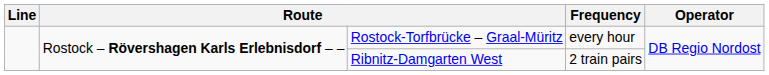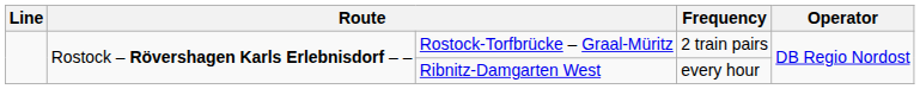 <table class="wikitable">
 <tr>
 <th>Line</th>
 <th colspan="2">Route</th>
 <th>Frequency</th>
 <th>Operator</th>
 </tr>
 <tr>
 <td rowspan="2"></td>
 <td rowspan="2">Rostock  – <strong>Rövershagen Karls Erlebnisdorf</strong> –  –</td>
 <td><a href='#'>Rostock-Torfbrücke</a> – <a href='#'>Graal-Müritz</a></td>
-<td>every hour</td>
+<td>2 train pairs</td>
 <td rowspan="2"><a href='#'>DB Regio Nordost</a></td>
 </tr>
 <tr>
 <td><a href='#'>Ribnitz-Damgarten West</a></td>
-<td>2 train pairs</td>
+<td>every hour</td>
 </tr>
 </table>
